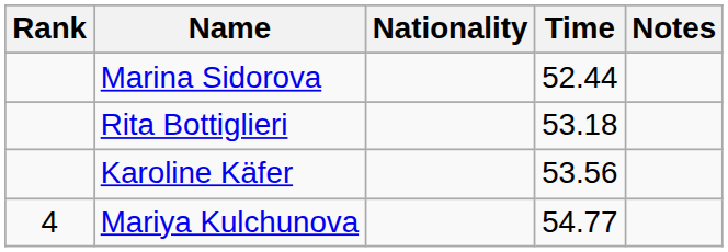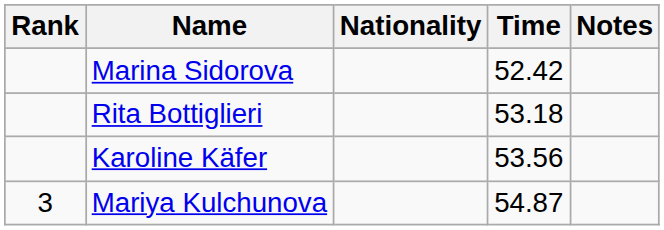 <table class="wikitable sortable" style="text-align:center">
 <tr>
 <th>Rank</th>
 <th>Name</th>
 <th>Nationality</th>
 <th>Time</th>
 <th>Notes</th>
 </tr>
 <tr>
 <td></td>
 <td align="left"><a href='#'>Marina Sidorova</a></td>
 <td align=left></td>
-<td>52.44</td>
+<td>52.42</td>
 <td></td>
 </tr>
 <tr>
 <td></td>
 <td align="left"><a href='#'>Rita Bottiglieri</a></td>
 <td align=left></td>
 <td>53.18</td>
 <td></td>
 </tr>
 <tr>
 <td></td>
 <td align="left"><a href='#'>Karoline Käfer</a></td>
 <td align=left></td>
 <td>53.56</td>
 <td></td>
 </tr>
 <tr>
-<td>4</td>
+<td>3</td>
 <td align="left"><a href='#'>Mariya Kulchunova</a></td>
 <td align=left></td>
-<td>54.77</td>
+<td>54.87</td>
 <td></td>
 </tr>
 </table>
